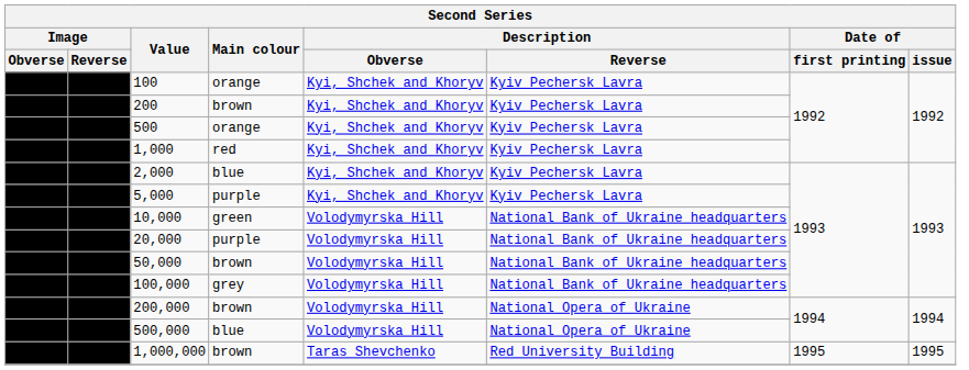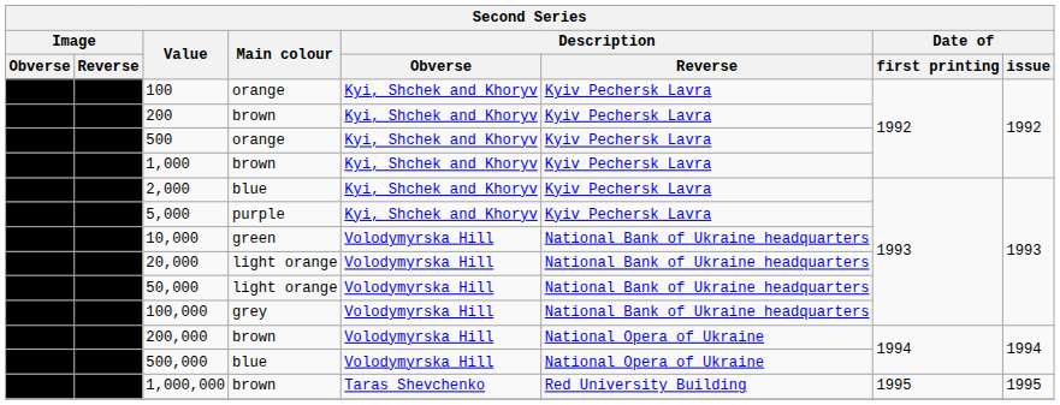 <table class="wikitable" style="font-size: 90%">
 <tr>
 <th colspan="9">Second Series</th>
 </tr>
 <tr>
 <th colspan="2">Image</th>
 <th rowspan="2">Value</th>
 <th rowspan="2">Main colour</th>
 <th colspan="2">Description</th>
 <th colspan="2">Date of</th>
 </tr>
 <tr>
 <th>Obverse</th>
 <th>Reverse</th>
 <th>Obverse</th>
 <th>Reverse</th>
 <th>first printing</th>
 <th>issue</th>
 </tr>
 <tr>
 <td align="center" bgcolor="#000000"></td>
 <td align="center" bgcolor="#000000"></td>
 <td>100</td>
 <td>orange</td>
 <td><a href='#'>Kyi, Shchek and Khoryv</a></td>
 <td><a href='#'>Kyiv Pechersk Lavra</a></td>
 <td rowspan="4">1992</td>
 <td rowspan="4">1992</td>
 </tr>
 <tr>
 <td align="center" bgcolor="#000000"></td>
 <td align="center" bgcolor="#000000"></td>
 <td>200</td>
 <td>brown</td>
 <td><a href='#'>Kyi, Shchek and Khoryv</a></td>
 <td><a href='#'>Kyiv Pechersk Lavra</a></td>
 </tr>
 <tr>
 <td align="center" bgcolor="#000000"></td>
 <td align="center" bgcolor="#000000"></td>
 <td>500</td>
 <td>orange</td>
 <td><a href='#'>Kyi, Shchek and Khoryv</a></td>
 <td><a href='#'>Kyiv Pechersk Lavra</a></td>
 </tr>
 <tr>
 <td align="center" bgcolor="#000000"></td>
 <td align="center" bgcolor="#000000"></td>
 <td>1,000</td>
-<td>red</td>
+<td>brown</td>
 <td><a href='#'>Kyi, Shchek and Khoryv</a></td>
 <td><a href='#'>Kyiv Pechersk Lavra</a></td>
 </tr>
 <tr>
 <td align="center" bgcolor="#000000"></td>
 <td align="center" bgcolor="#000000"></td>
 <td>2,000</td>
 <td>blue</td>
 <td><a href='#'>Kyi, Shchek and Khoryv</a></td>
 <td><a href='#'>Kyiv Pechersk Lavra</a></td>
 <td rowspan="6">1993</td>
 <td rowspan="6">1993</td>
 </tr>
 <tr>
 <td align="center" bgcolor="#000000"></td>
 <td align="center" bgcolor="#000000"></td>
 <td>5,000</td>
 <td>purple</td>
 <td><a href='#'>Kyi, Shchek and Khoryv</a></td>
 <td><a href='#'>Kyiv Pechersk Lavra</a></td>
 </tr>
 <tr>
 <td align="center" bgcolor="#000000"></td>
 <td align="center" bgcolor="#000000"></td>
 <td>10,000</td>
 <td>green</td>
 <td><a href='#'>Volodymyrska Hill</a></td>
 <td><a href='#'>National Bank of Ukraine headquarters</a></td>
 </tr>
 <tr>
 <td align="center" bgcolor="#000000"></td>
 <td align="center" bgcolor="#000000"></td>
 <td>20,000</td>
-<td>purple</td>
+<td>light orange</td>
 <td><a href='#'>Volodymyrska Hill</a></td>
 <td><a href='#'>National Bank of Ukraine headquarters</a></td>
 </tr>
 <tr>
 <td align="center" bgcolor="#000000"></td>
 <td align="center" bgcolor="#000000"></td>
 <td>50,000</td>
-<td>brown</td>
+<td>light orange</td>
 <td><a href='#'>Volodymyrska Hill</a></td>
 <td><a href='#'>National Bank of Ukraine headquarters</a></td>
 </tr>
 <tr>
 <td align="center" bgcolor="#000000"></td>
 <td align="center" bgcolor="#000000"></td>
 <td>100,000</td>
 <td>grey</td>
 <td><a href='#'>Volodymyrska Hill</a></td>
 <td><a href='#'>National Bank of Ukraine headquarters</a></td>
 </tr>
 <tr>
 <td align="center" bgcolor="#000000"></td>
 <td align="center" bgcolor="#000000"></td>
 <td>200,000</td>
 <td>brown</td>
 <td><a href='#'>Volodymyrska Hill</a></td>
 <td><a href='#'>National Opera of Ukraine</a></td>
 <td rowspan="2">1994</td>
 <td rowspan="2">1994</td>
 </tr>
 <tr>
 <td align="center" bgcolor="#000000"></td>
 <td align="center" bgcolor="#000000"></td>
 <td>500,000</td>
 <td>blue</td>
 <td><a href='#'>Volodymyrska Hill</a></td>
 <td><a href='#'>National Opera of Ukraine</a></td>
 </tr>
 <tr>
 <td align="center" bgcolor="#000000"></td>
 <td align="center" bgcolor="#000000"></td>
 <td>1,000,000</td>
 <td>brown</td>
 <td><a href='#'>Taras Shevchenko</a></td>
 <td><a href='#'>Red University Building</a></td>
 <td rowspan="1">1995</td>
 <td rowspan="1">1995</td>
 </tr>
 <tr>
 </tr>
 </table>
